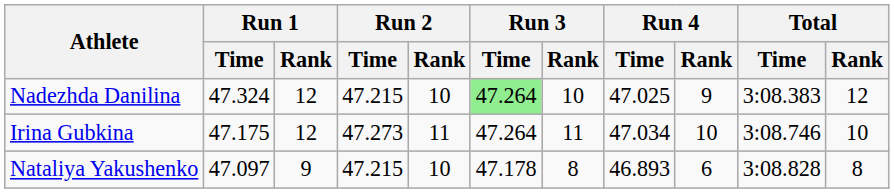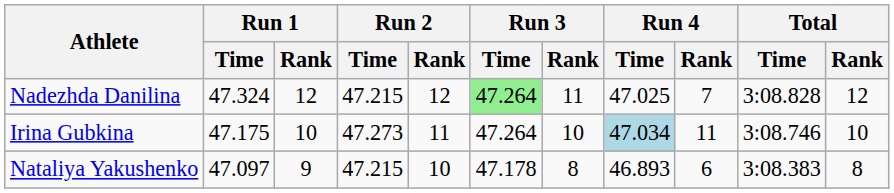 <table class="wikitable" border="1" style="font-size:90%">
 <tr>
 <th rowspan="2">Athlete</th>
 <th colspan="2">Run 1</th>
 <th colspan="2">Run 2</th>
 <th colspan="2">Run 3</th>
 <th colspan="2">Run 4</th>
 <th colspan="2">Total</th>
 </tr>
 <tr>
 <th>Time</th>
 <th>Rank</th>
 <th>Time</th>
 <th>Rank</th>
 <th>Time</th>
 <th>Rank</th>
 <th>Time</th>
 <th>Rank</th>
 <th>Time</th>
 <th>Rank</th>
 </tr>
 <tr>
 <td> <a href='#'>Nadezhda Danilina</a></td>
 <td align="center">47.324</td>
 <td align="center">12</td>
 <td align="center">47.215</td>
-<td align="center">10</td>
+<td align="center">12</td>
 <td align="center" style="background: lightgreen;">47.264</td>
-<td align="center">10</td>
+<td align="center">11</td>
 <td align="center">47.025</td>
-<td align="center">9</td>
-<td align="center">3:08.383</td>
+<td align="center">7</td>
+<td align="center">3:08.828</td>
 <td align="center">12</td>
 </tr>
 <tr>
 <td> <a href='#'>Irina Gubkina</a></td>
 <td align="center">47.175</td>
-<td align="center">12</td>
+<td align="center">10</td>
 <td align="center">47.273</td>
 <td align="center">11</td>
 <td align="center">47.264</td>
+<td align="center">10</td>
+<td align="center" style="background: lightblue;">47.034</td>
 <td align="center">11</td>
-<td align="center">47.034</td>
-<td align="center">10</td>
 <td align="center">3:08.746</td>
 <td align="center">10</td>
 </tr>
 <tr>
 <td> <a href='#'>Nataliya Yakushenko</a></td>
 <td align="center">47.097</td>
 <td align="center">9</td>
 <td align="center">47.215</td>
 <td align="center">10</td>
 <td align="center">47.178</td>
 <td align="center">8</td>
 <td align="center">46.893</td>
 <td align="center">6</td>
-<td align="center">3:08.828</td>
+<td align="center">3:08.383</td>
 <td align="center">8</td>
 </tr>
 </table>
